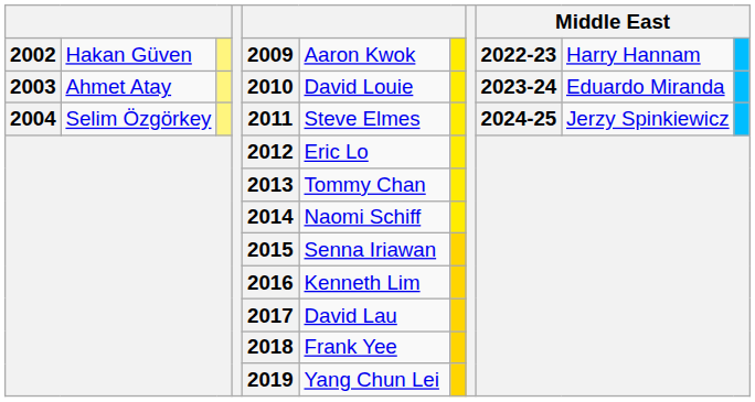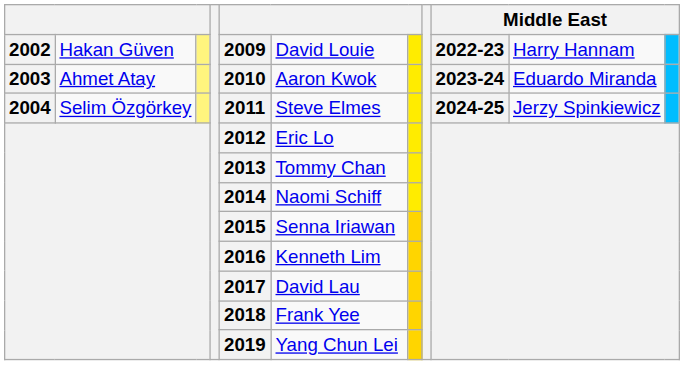 <table class="wikitable" style="font-size:90%">
 <tr>
 <th colspan=3 width=150></th>
 <th rowspan=12></th>
 <th colspan=3 width=150></th>
 <th rowspan=12></th>
 <th colspan=3 width=150> Middle East</th>
 </tr>
 <tr>
 <th>2002</th>
 <td> <a href='#'>Hakan Güven</a></td>
 <td bgcolor="#fff57e"> </td>
 <th>2009</th>
-<td> <a href='#'>Aaron Kwok</a></td>
+<td> <a href='#'>David Louie</a></td>
 <td bgcolor="#ffec00"> </td>
 <th>2022-23</th>
 <td> <a href='#'>Harry Hannam</a></td>
 <td bgcolor="#00bdff"> </td>
 </tr>
 <tr>
 <th>2003</th>
 <td> <a href='#'>Ahmet Atay</a></td>
 <td bgcolor="#fff57e"> </td>
 <th>2010</th>
-<td> <a href='#'>David Louie</a></td>
+<td> <a href='#'>Aaron Kwok</a></td>
 <td bgcolor="#ffec00"> </td>
 <th>2023-24</th>
 <td> <a href='#'>Eduardo Miranda</a></td>
 <td bgcolor="#00bdff"> </td>
 </tr>
 <tr>
 <th>2004</th>
 <td> <a href='#'>Selim Özgörkey</a></td>
 <td bgcolor="#fff57e"> </td>
 <th>2011</th>
 <td> <a href='#'>Steve Elmes</a></td>
 <td bgcolor="#ffec00"> </td>
 <th>2024-25</th>
 <td> <a href='#'>Jerzy Spinkiewicz</a></td>
 <td bgcolor="#00bdff"> </td>
 </tr>
 <tr>
 <th colspan=3 rowspan=8></th>
 <th>2012</th>
 <td> <a href='#'>Eric Lo</a></td>
 <td bgcolor="#ffec00"> </td>
 <th colspan=3 rowspan=8></th>
 </tr>
 <tr>
 <th>2013</th>
 <td> <a href='#'>Tommy Chan</a></td>
 <td bgcolor="#ffec00"> </td>
 </tr>
 <tr>
 <th>2014</th>
 <td> <a href='#'>Naomi Schiff</a></td>
 <td bgcolor="#ffec00"> </td>
 </tr>
 <tr>
 <th>2015</th>
 <td> <a href='#'>Senna Iriawan</a></td>
 <td bgcolor="#ffd500"> </td>
 </tr>
 <tr>
 <th>2016</th>
 <td> <a href='#'>Kenneth Lim</a></td>
 <td bgcolor="#ffd500"> </td>
 </tr>
 <tr>
 <th>2017</th>
 <td> <a href='#'>David Lau</a></td>
 <td bgcolor="#ffd500"> </td>
 </tr>
 <tr>
 <th>2018</th>
 <td> <a href='#'>Frank Yee</a></td>
 <td bgcolor="#ffd500"> </td>
 </tr>
 <tr>
 <th>2019</th>
 <td> <a href='#'>Yang Chun Lei</a></td>
 <td bgcolor="#ffd500"> </td>
 </tr>
 </table>
